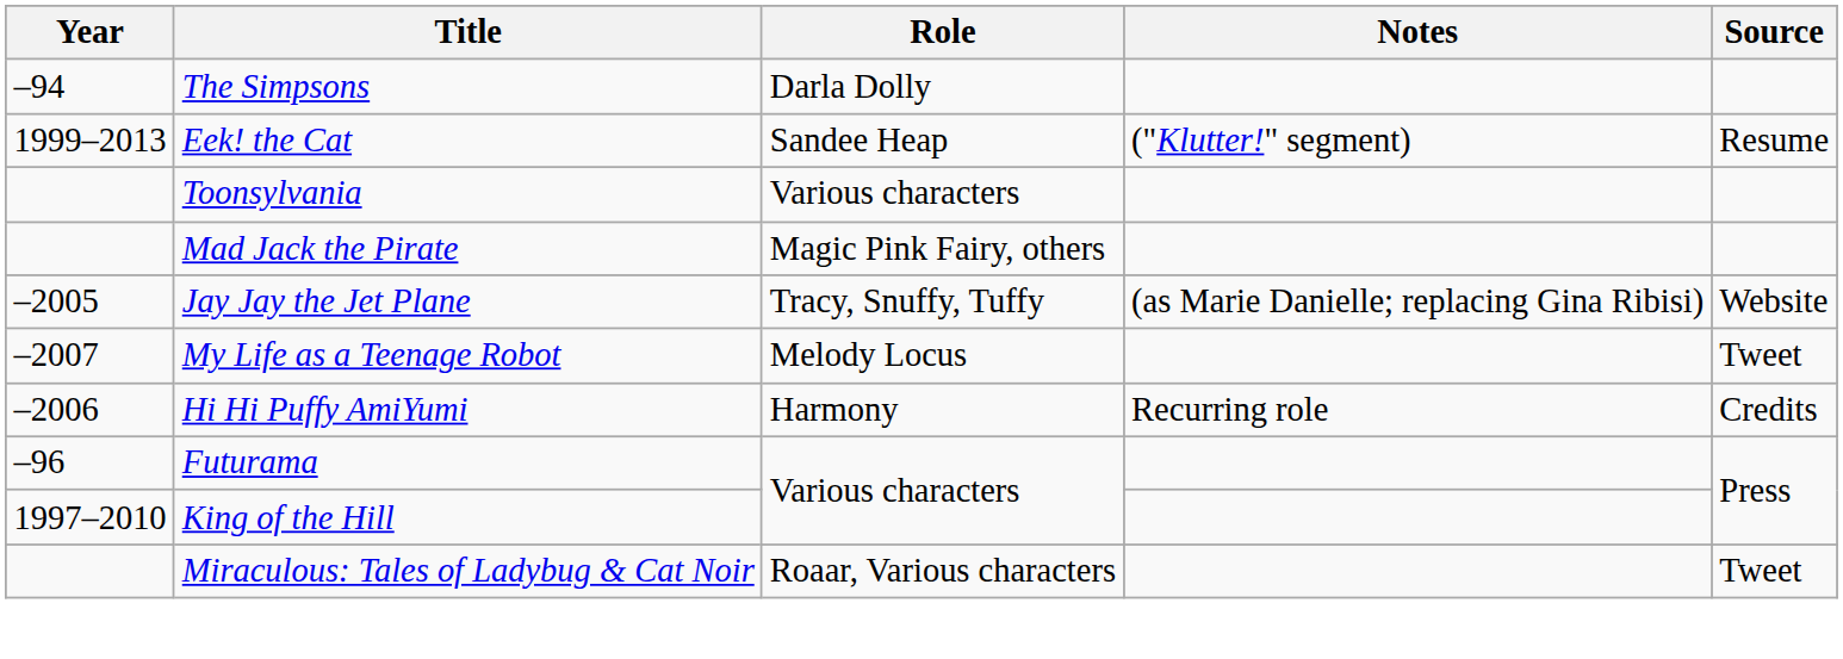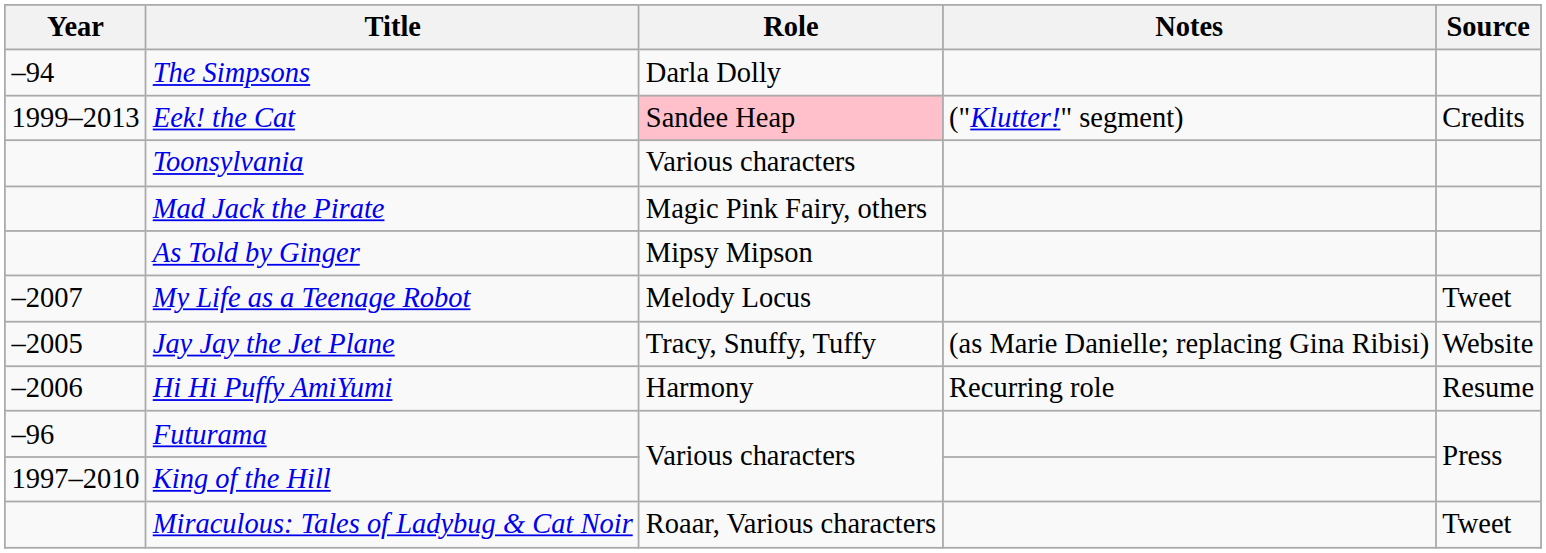 <table class="wikitable sortable plainrowheaders">
 <tr>
 <th>Year</th>
 <th>Title</th>
 <th>Role</th>
 <th class="unsortable">Notes</th>
 <th class="unsortable">Source</th>
 </tr>
 <tr>
 <td>–94</td>
 <td><em><a href='#'>The Simpsons</a></em></td>
 <td>Darla Dolly</td>
 <td></td>
 <td></td>
 </tr>
 <tr>
 <td>1999–2013</td>
 <td><em><a href='#'>Eek! the Cat</a></em></td>
-<td>Sandee Heap</td>
+<td style="background: pink;">Sandee Heap</td>
 <td>("<em><a href='#'>Klutter!</a></em>" segment)</td>
-<td>Resume</td>
+<td>Credits</td>
 </tr>
 <tr>
 <td></td>
 <td><em><a href='#'>Toonsylvania</a></em></td>
 <td>Various characters</td>
 <td></td>
 <td></td>
 </tr>
 <tr>
 <td></td>
 <td><em><a href='#'>Mad Jack the Pirate</a></em></td>
 <td>Magic Pink Fairy, others</td>
 <td></td>
 <td></td>
 </tr>
 <tr>
-<td>–2005</td>
-<td><em><a href='#'>Jay Jay the Jet Plane</a></em></td>
-<td>Tracy, Snuffy, Tuffy</td>
-<td>(as Marie Danielle; replacing Gina Ribisi)</td>
-<td>Website</td>
+<td></td>
+<td><em><a href='#'>As Told by Ginger</a></em></td>
+<td>Mipsy Mipson</td>
+<td></td>
+<td></td>
 </tr>
 <tr>
 <td>–2007</td>
 <td><em><a href='#'>My Life as a Teenage Robot</a></em></td>
 <td>Melody Locus</td>
 <td></td>
 <td>Tweet</td>
 </tr>
 <tr>
+<td>–2005</td>
+<td><em><a href='#'>Jay Jay the Jet Plane</a></em></td>
+<td>Tracy, Snuffy, Tuffy</td>
+<td>(as Marie Danielle; replacing Gina Ribisi)</td>
+<td>Website</td>
+</tr>
+<tr>
 <td>–2006</td>
 <td><em><a href='#'>Hi Hi Puffy AmiYumi</a></em></td>
 <td>Harmony</td>
 <td>Recurring role</td>
-<td>Credits</td>
+<td>Resume</td>
 </tr>
 <tr>
 <td>–96</td>
 <td><em><a href='#'>Futurama</a></em></td>
 <td rowspan="2">Various characters</td>
 <td></td>
 <td rowspan="2">Press</td>
 </tr>
 <tr>
 <td>1997–2010</td>
 <td><em><a href='#'>King of the Hill</a></em></td>
 <td></td>
 </tr>
 <tr>
 <td></td>
 <td><em><a href='#'>Miraculous: Tales of Ladybug & Cat Noir</a></em></td>
 <td>Roaar, Various characters</td>
 <td></td>
 <td>Tweet</td>
 </tr>
 </table>
